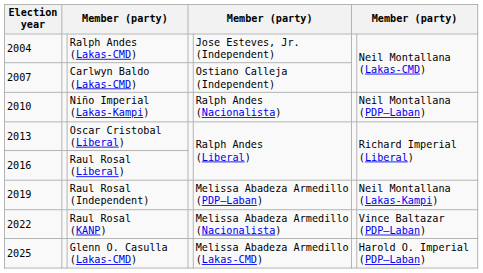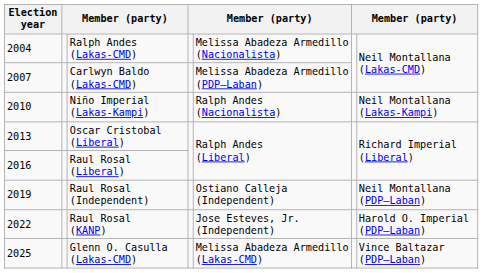 <table class=wikitable style="font-size:90%">
 <tr>
 <th width=60px>Election<br>year</th>
 <th colspan=2 width=140px>Member (party)</th>
 <th colspan=2 width=140px>Member (party)</th>
 <th colspan=2 width=140px>Member (party)</th>
 </tr>
 <tr>
 <td>2004</td>
 <td bgcolor=></td>
 <td>Ralph Andes<br>(<a href='#'>Lakas-CMD</a>)</td>
 <td bgcolor=></td>
-<td>Jose Esteves, Jr.<br>(Independent)</td>
+<td>Melissa Abadeza Armedillo<br>(<a href='#'>Nacionalista</a>)</td>
 <td rowspan=2 bgcolor=></td>
 <td rowspan=2>Neil Montallana<br>(<a href='#'>Lakas-CMD</a>)</td>
 </tr>
 <tr>
 <td>2007</td>
 <td bgcolor=></td>
 <td>Carlwyn Baldo<br>(<a href='#'>Lakas-CMD</a>)</td>
 <td bgcolor=></td>
-<td>Ostiano Calleja<br>(Independent)</td>
+<td>Melissa Abadeza Armedillo<br>(<a href='#'>PDP–Laban</a>)</td>
 </tr>
 <tr>
 <td>2010</td>
 <td bgcolor=></td>
 <td>Niño Imperial<br>(<a href='#'>Lakas-Kampi</a>)</td>
 <td bgcolor=></td>
 <td>Ralph Andes<br>(<a href='#'>Nacionalista</a>)</td>
 <td bgcolor=></td>
-<td>Neil Montallana<br>(<a href='#'>PDP–Laban</a>)</td>
+<td>Neil Montallana<br>(<a href='#'>Lakas-Kampi</a>)</td>
 </tr>
 <tr>
 <td>2013</td>
 <td bgcolor=></td>
 <td>Oscar Cristobal<br>(<a href='#'>Liberal</a>)</td>
 <td rowspan=2 bgcolor=></td>
 <td rowspan=2>Ralph Andes<br>(<a href='#'>Liberal</a>)</td>
 <td rowspan=2 bgcolor=></td>
 <td rowspan=2>Richard Imperial<br>(<a href='#'>Liberal</a>)</td>
 </tr>
 <tr>
 <td>2016</td>
 <td bgcolor=></td>
 <td>Raul Rosal<br>(<a href='#'>Liberal</a>)</td>
 </tr>
 <tr>
 <td>2019</td>
 <td bgcolor=></td>
 <td>Raul Rosal<br>(Independent)</td>
 <td bgcolor=></td>
-<td>Melissa Abadeza Armedillo<br>(<a href='#'>PDP–Laban</a>)</td>
+<td>Ostiano Calleja<br>(Independent)</td>
 <td bgcolor=></td>
-<td>Neil Montallana<br>(<a href='#'>Lakas-Kampi</a>)</td>
+<td>Neil Montallana<br>(<a href='#'>PDP–Laban</a>)</td>
 </tr>
 <tr>
 <td>2022</td>
 <td bgcolor=></td>
 <td>Raul Rosal<br>(<a href='#'>KANP</a>)</td>
 <td bgcolor=></td>
-<td>Melissa Abadeza Armedillo<br>(<a href='#'>Nacionalista</a>)</td>
+<td>Jose Esteves, Jr.<br>(Independent)</td>
 <td bgcolor=></td>
-<td>Vince Baltazar<br>(<a href='#'>PDP–Laban</a>)</td>
+<td>Harold O. Imperial<br>(<a href='#'>PDP–Laban</a>)</td>
 </tr>
 <tr>
 <td>2025</td>
 <td bgcolor=></td>
 <td>Glenn O. Casulla<br>(<a href='#'>Lakas-CMD</a>)</td>
 <td bgcolor=></td>
 <td>Melissa Abadeza Armedillo<br>(<a href='#'>Lakas-CMD</a>)</td>
 <td bgcolor=></td>
-<td>Harold O. Imperial<br>(<a href='#'>PDP–Laban</a>)</td>
+<td>Vince Baltazar<br>(<a href='#'>PDP–Laban</a>)</td>
 </tr>
 </table>
